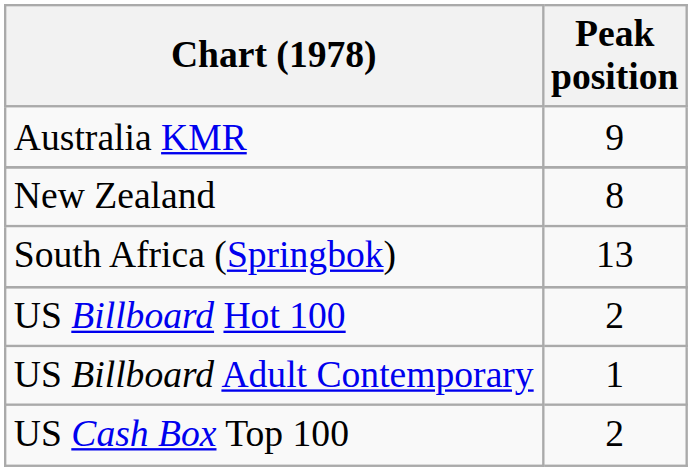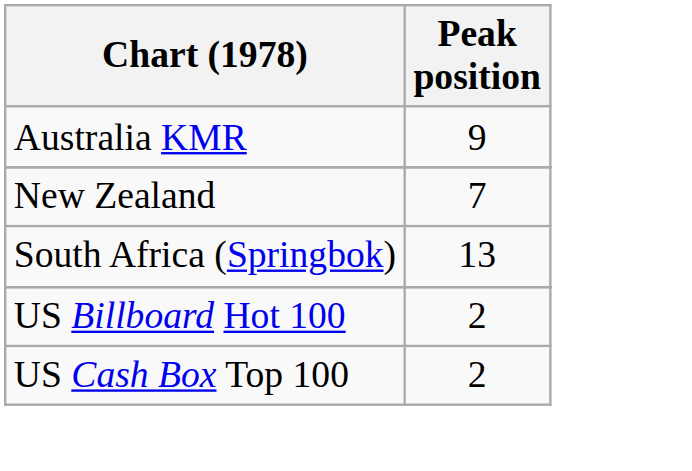 <table class="wikitable sortable">
 <tr>
 <th align="left">Chart (1978)</th>
 <th align="left">Peak<br>position</th>
 </tr>
 <tr>
 <td align="left">Australia <a href='#'>KMR</a></td>
 <td style="text-align:center;">9</td>
 </tr>
 <tr>
 </tr>
 <tr>
 </tr>
 <tr>
 <td align="left">New Zealand</td>
-<td style="text-align:center;">8</td>
+<td style="text-align:center;">7</td>
 </tr>
 <tr>
 <td>South Africa (<a href='#'>Springbok</a>)</td>
 <td align="center">13</td>
 </tr>
 <tr>
 </tr>
 <tr>
 <td align="left">US <em><a href='#'>Billboard</a></em> <a href='#'>Hot 100</a></td>
 <td style="text-align:center;">2</td>
 </tr>
 <tr>
-<td align="left">US <em>Billboard</em> <a href='#'>Adult Contemporary</a></td>
-<td style="text-align:center;">1</td>
-</tr>
-<tr>
 <td align="left">US <em><a href='#'>Cash Box</a></em> Top 100</td>
 <td style="text-align:center;">2</td>
 </tr>
 </table>
